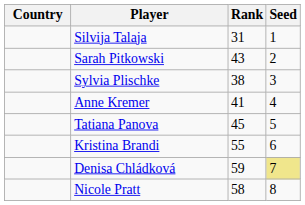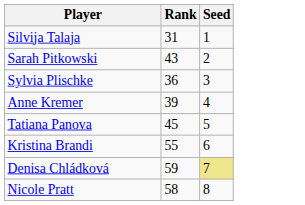 <table class="sortable wikitable">
 <tr>
-<th width="70">Country</th>
 <th width="175">Player</th>
 <th>Rank</th>
 <th>Seed</th>
 </tr>
 <tr>
-<td></td>
 <td><a href='#'>Silvija Talaja</a></td>
 <td>31</td>
 <td>1</td>
 </tr>
 <tr>
-<td></td>
 <td><a href='#'>Sarah Pitkowski</a></td>
 <td>43</td>
 <td>2</td>
 </tr>
 <tr>
-<td></td>
 <td><a href='#'>Sylvia Plischke</a></td>
-<td>38</td>
+<td>36</td>
 <td>3</td>
 </tr>
 <tr>
-<td></td>
 <td><a href='#'>Anne Kremer</a></td>
-<td>41</td>
+<td>39</td>
 <td>4</td>
 </tr>
 <tr>
-<td></td>
 <td><a href='#'>Tatiana Panova</a></td>
 <td>45</td>
 <td>5</td>
 </tr>
 <tr>
-<td></td>
 <td><a href='#'>Kristina Brandi</a></td>
 <td>55</td>
 <td>6</td>
 </tr>
 <tr>
-<td></td>
 <td><a href='#'>Denisa Chládková</a></td>
 <td>59</td>
 <td style="background: khaki;">7</td>
 </tr>
 <tr>
-<td></td>
 <td><a href='#'>Nicole Pratt</a></td>
 <td>58</td>
 <td>8</td>
 </tr>
 </table>
